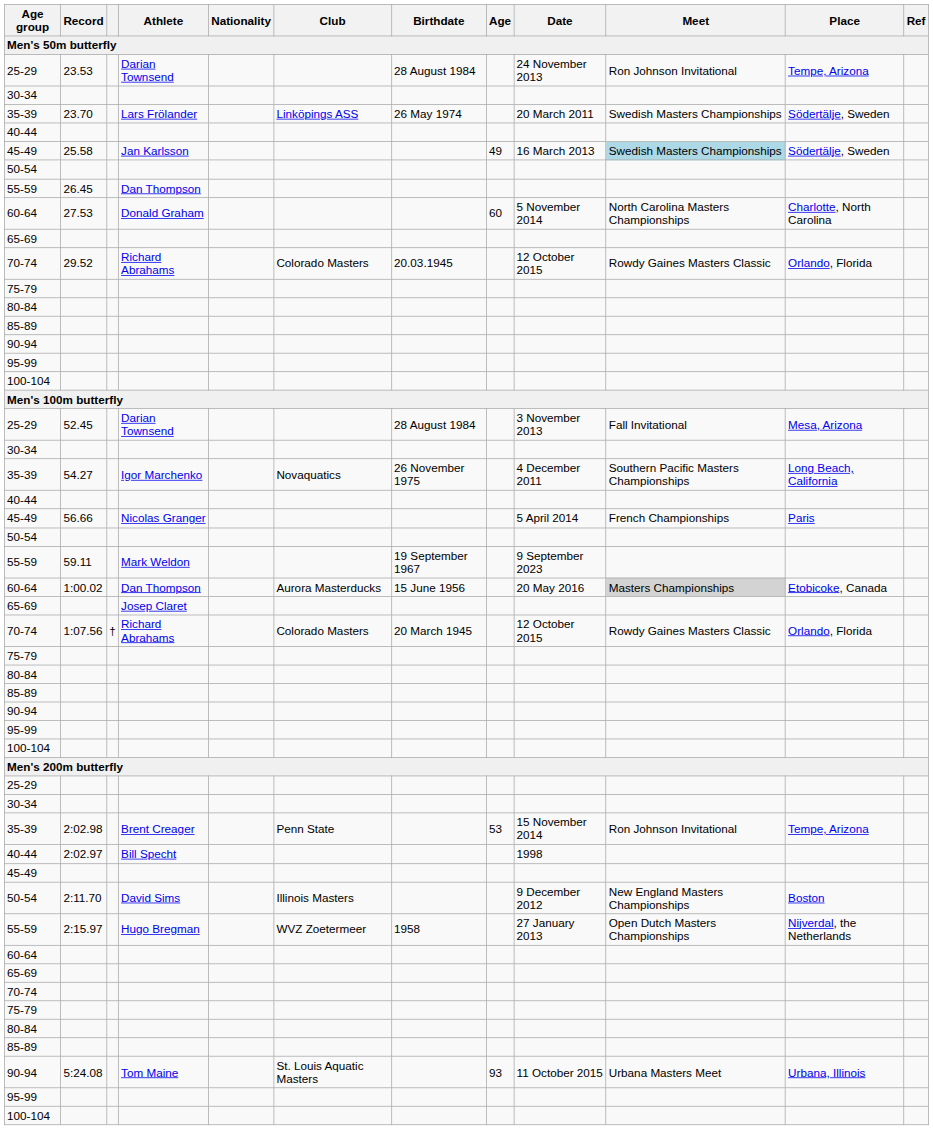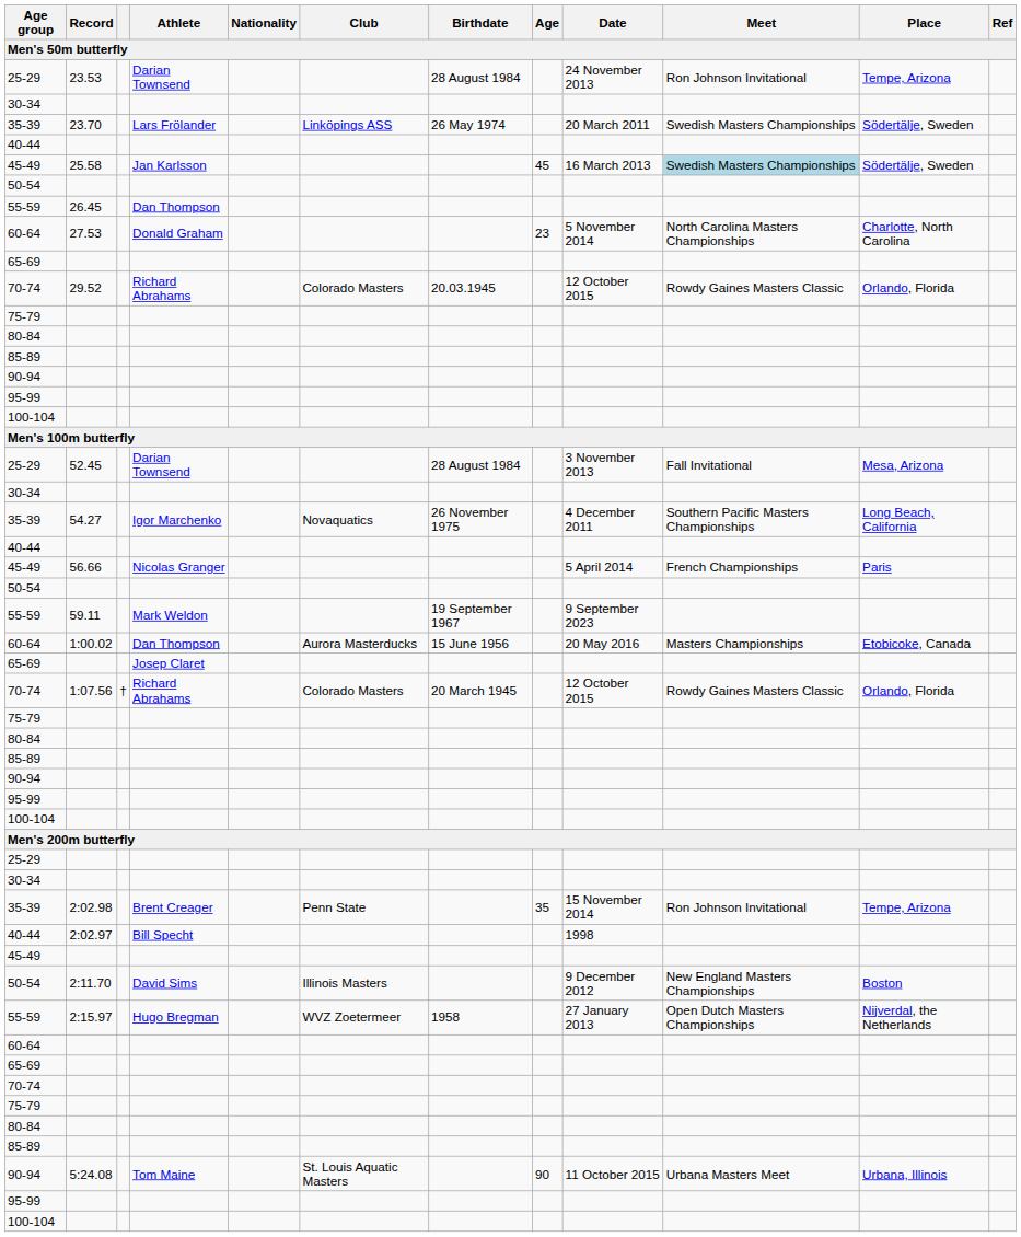 <table class="wikitable" style="font-size:95%; width: 95%;">
 <tr>
 <th>Age group</th>
 <th>Record</th>
 <th></th>
 <th>Athlete</th>
 <th>Nationality</th>
 <th>Club</th>
 <th>Birthdate</th>
 <th>Age</th>
 <th>Date</th>
 <th>Meet</th>
 <th>Place</th>
 <th>Ref</th>
 </tr>
 <tr style="background:#f0f0f0;">
 <td colspan=12><strong>Men's 50m butterfly</strong></td>
 </tr>
 <tr>
 <td>25-29</td>
 <td>23.53</td>
 <td></td>
 <td><a href='#'>Darian Townsend</a></td>
 <td></td>
 <td></td>
 <td>28 August 1984</td>
 <td></td>
 <td>24 November 2013</td>
 <td>Ron Johnson Invitational</td>
 <td><a href='#'>Tempe, Arizona</a></td>
 <td></td>
 </tr>
 <tr>
 <td>30-34</td>
 <td></td>
 <td></td>
 <td></td>
 <td></td>
 <td></td>
 <td></td>
 <td></td>
 <td></td>
 <td></td>
 <td></td>
 <td></td>
 </tr>
 <tr>
 <td>35-39</td>
 <td>23.70</td>
 <td></td>
 <td><a href='#'>Lars Frölander</a></td>
 <td></td>
 <td><a href='#'>Linköpings ASS</a></td>
 <td>26 May 1974</td>
 <td></td>
 <td>20 March 2011</td>
 <td>Swedish Masters Championships</td>
 <td><a href='#'>Södertälje</a>, Sweden</td>
 <td></td>
 </tr>
 <tr>
 <td>40-44</td>
 <td></td>
 <td></td>
 <td></td>
 <td></td>
 <td></td>
 <td></td>
 <td></td>
 <td></td>
 <td></td>
 <td></td>
 <td></td>
 </tr>
 <tr>
 <td>45-49</td>
 <td>25.58</td>
 <td></td>
 <td><a href='#'>Jan Karlsson</a></td>
 <td></td>
 <td></td>
 <td></td>
-<td>49</td>
+<td>45</td>
 <td>16 March 2013</td>
 <td style="background: lightblue;">Swedish Masters Championships</td>
 <td><a href='#'>Södertälje</a>, Sweden</td>
 <td></td>
 </tr>
 <tr>
 <td>50-54</td>
 <td></td>
 <td></td>
 <td></td>
 <td></td>
 <td></td>
 <td></td>
 <td></td>
 <td></td>
 <td></td>
 <td></td>
 <td></td>
 </tr>
 <tr>
 <td>55-59</td>
 <td>26.45</td>
 <td></td>
 <td><a href='#'>Dan Thompson</a></td>
 <td></td>
 <td></td>
 <td></td>
 <td></td>
 <td></td>
 <td></td>
 <td></td>
 <td></td>
 </tr>
 <tr>
 <td>60-64</td>
 <td>27.53</td>
 <td></td>
 <td><a href='#'>Donald Graham</a></td>
 <td></td>
 <td></td>
 <td></td>
-<td>60</td>
+<td>23</td>
 <td>5 November 2014</td>
 <td>North Carolina Masters Championships</td>
 <td><a href='#'>Charlotte</a>, North Carolina</td>
 <td></td>
 </tr>
 <tr>
 <td>65-69</td>
 <td></td>
 <td></td>
 <td></td>
 <td></td>
 <td></td>
 <td></td>
 <td></td>
 <td></td>
 <td></td>
 <td></td>
 <td></td>
 </tr>
 <tr>
 <td>70-74</td>
 <td>29.52</td>
 <td></td>
 <td><a href='#'>Richard Abrahams</a></td>
 <td></td>
 <td>Colorado Masters</td>
 <td>20.03.1945</td>
 <td></td>
 <td>12 October 2015</td>
 <td>Rowdy Gaines Masters Classic</td>
 <td><a href='#'>Orlando</a>, Florida</td>
 <td></td>
 </tr>
 <tr>
 <td>75-79</td>
 <td></td>
 <td></td>
 <td></td>
 <td></td>
 <td></td>
 <td></td>
 <td></td>
 <td></td>
 <td></td>
 <td></td>
 <td></td>
 </tr>
 <tr>
 <td>80-84</td>
 <td></td>
 <td></td>
 <td></td>
 <td></td>
 <td></td>
 <td></td>
 <td></td>
 <td></td>
 <td></td>
 <td></td>
 <td></td>
 </tr>
 <tr>
 <td>85-89</td>
 <td></td>
 <td></td>
 <td></td>
 <td></td>
 <td></td>
 <td></td>
 <td></td>
 <td></td>
 <td></td>
 <td></td>
 <td></td>
 </tr>
 <tr>
 <td>90-94</td>
 <td></td>
 <td></td>
 <td></td>
 <td></td>
 <td></td>
 <td></td>
 <td></td>
 <td></td>
 <td></td>
 <td></td>
 <td></td>
 </tr>
 <tr>
 <td>95-99</td>
 <td></td>
 <td></td>
 <td></td>
 <td></td>
 <td></td>
 <td></td>
 <td></td>
 <td></td>
 <td></td>
 <td></td>
 <td></td>
 </tr>
 <tr>
 <td>100-104</td>
 <td></td>
 <td></td>
 <td></td>
 <td></td>
 <td></td>
 <td></td>
 <td></td>
 <td></td>
 <td></td>
 <td></td>
 <td></td>
 </tr>
 <tr style="background:#f0f0f0;">
 <td colspan=12><strong>Men's 100m butterfly</strong></td>
 </tr>
 <tr>
 <td>25-29</td>
 <td>52.45</td>
 <td></td>
 <td><a href='#'>Darian Townsend</a></td>
 <td></td>
 <td></td>
 <td>28 August 1984</td>
 <td></td>
 <td>3 November 2013</td>
 <td>Fall Invitational</td>
 <td><a href='#'>Mesa, Arizona</a></td>
 <td></td>
 </tr>
 <tr>
 <td>30-34</td>
 <td></td>
 <td></td>
 <td></td>
 <td></td>
 <td></td>
 <td></td>
 <td></td>
 <td></td>
 <td></td>
 <td></td>
 <td></td>
 </tr>
 <tr>
 <td>35-39</td>
 <td>54.27</td>
 <td></td>
 <td><a href='#'>Igor Marchenko</a></td>
 <td></td>
 <td>Novaquatics</td>
 <td>26 November 1975</td>
 <td></td>
 <td>4 December 2011</td>
 <td>Southern Pacific Masters Championships</td>
 <td><a href='#'>Long Beach, California</a></td>
 <td></td>
 </tr>
 <tr>
 <td>40-44</td>
 <td></td>
 <td></td>
 <td></td>
 <td></td>
 <td></td>
 <td></td>
 <td></td>
 <td></td>
 <td></td>
 <td></td>
 <td></td>
 </tr>
 <tr>
 <td>45-49</td>
 <td>56.66</td>
 <td></td>
 <td><a href='#'>Nicolas Granger</a></td>
 <td></td>
 <td></td>
 <td></td>
 <td></td>
 <td>5 April 2014</td>
 <td>French Championships</td>
 <td><a href='#'>Paris</a></td>
 <td></td>
 </tr>
 <tr>
 <td>50-54</td>
 <td></td>
 <td></td>
 <td></td>
 <td></td>
 <td></td>
 <td></td>
 <td></td>
 <td></td>
 <td></td>
 <td></td>
 <td></td>
 </tr>
 <tr>
 <td>55-59</td>
 <td>59.11</td>
 <td></td>
 <td><a href='#'>Mark Weldon</a></td>
 <td></td>
 <td></td>
 <td>19 September 1967</td>
 <td></td>
 <td>9 September 2023</td>
 <td></td>
 <td></td>
 <td></td>
 </tr>
 <tr>
 <td>60-64</td>
 <td>1:00.02</td>
 <td></td>
 <td><a href='#'>Dan Thompson</a></td>
 <td></td>
 <td>Aurora Masterducks</td>
 <td>15 June 1956</td>
 <td></td>
 <td>20 May 2016</td>
-<td style="background: lightgrey;">Masters Championships</td>
+<td>Masters Championships</td>
 <td><a href='#'>Etobicoke</a>, Canada</td>
 <td></td>
 </tr>
 <tr>
 <td>65-69</td>
 <td></td>
 <td></td>
 <td><a href='#'>Josep Claret</a></td>
 <td></td>
 <td></td>
 <td></td>
 <td></td>
 <td></td>
 <td></td>
 <td></td>
 <td></td>
 </tr>
 <tr>
 <td>70-74</td>
 <td>1:07.56</td>
 <td>†</td>
 <td><a href='#'>Richard Abrahams</a></td>
 <td></td>
 <td>Colorado Masters</td>
 <td>20 March 1945</td>
 <td></td>
 <td>12 October 2015</td>
 <td>Rowdy Gaines Masters Classic</td>
 <td><a href='#'>Orlando</a>, Florida</td>
 <td></td>
 </tr>
 <tr>
 <td>75-79</td>
 <td></td>
 <td></td>
 <td></td>
 <td></td>
 <td></td>
 <td></td>
 <td></td>
 <td></td>
 <td></td>
 <td></td>
 <td></td>
 </tr>
 <tr>
 <td>80-84</td>
 <td></td>
 <td></td>
 <td></td>
 <td></td>
 <td></td>
 <td></td>
 <td></td>
 <td></td>
 <td></td>
 <td></td>
 <td></td>
 </tr>
 <tr>
 <td>85-89</td>
 <td></td>
 <td></td>
 <td></td>
 <td></td>
 <td></td>
 <td></td>
 <td></td>
 <td></td>
 <td></td>
 <td></td>
 <td></td>
 </tr>
 <tr>
 <td>90-94</td>
 <td></td>
 <td></td>
 <td></td>
 <td></td>
 <td></td>
 <td></td>
 <td></td>
 <td></td>
 <td></td>
 <td></td>
 <td></td>
 </tr>
 <tr>
 <td>95-99</td>
 <td></td>
 <td></td>
 <td></td>
 <td></td>
 <td></td>
 <td></td>
 <td></td>
 <td></td>
 <td></td>
 <td></td>
 <td></td>
 </tr>
 <tr>
 <td>100-104</td>
 <td></td>
 <td></td>
 <td></td>
 <td></td>
 <td></td>
 <td></td>
 <td></td>
 <td></td>
 <td></td>
 <td></td>
 <td></td>
 </tr>
 <tr style="background:#f0f0f0;">
 <td colspan=12><strong>Men's 200m butterfly</strong></td>
 </tr>
 <tr>
 <td>25-29</td>
 <td></td>
 <td></td>
 <td></td>
 <td></td>
 <td></td>
 <td></td>
 <td></td>
 <td></td>
 <td></td>
 <td></td>
 <td></td>
 </tr>
 <tr>
 <td>30-34</td>
 <td></td>
 <td></td>
 <td></td>
 <td></td>
 <td></td>
 <td></td>
 <td></td>
 <td></td>
 <td></td>
 <td></td>
 <td></td>
 </tr>
 <tr>
 <td>35-39</td>
 <td>2:02.98</td>
 <td></td>
 <td><a href='#'>Brent Creager</a></td>
 <td></td>
 <td>Penn State</td>
 <td></td>
-<td>53</td>
+<td>35</td>
 <td>15 November 2014</td>
 <td>Ron Johnson Invitational</td>
 <td><a href='#'>Tempe, Arizona</a></td>
 <td></td>
 </tr>
 <tr>
 <td>40-44</td>
 <td>2:02.97</td>
 <td></td>
 <td><a href='#'>Bill Specht</a></td>
 <td></td>
 <td></td>
 <td></td>
 <td></td>
 <td>1998</td>
 <td></td>
 <td></td>
 <td></td>
 </tr>
 <tr>
 <td>45-49</td>
 <td></td>
 <td></td>
 <td></td>
 <td></td>
 <td></td>
 <td></td>
 <td></td>
 <td></td>
 <td></td>
 <td></td>
 <td></td>
 </tr>
 <tr>
 <td>50-54</td>
 <td>2:11.70</td>
 <td></td>
 <td><a href='#'>David Sims</a></td>
 <td></td>
 <td>Illinois Masters</td>
 <td></td>
 <td></td>
 <td>9 December 2012</td>
 <td>New England Masters Championships</td>
 <td><a href='#'>Boston</a></td>
 <td></td>
 </tr>
 <tr>
 <td>55-59</td>
 <td>2:15.97</td>
 <td></td>
 <td><a href='#'>Hugo Bregman</a></td>
 <td></td>
 <td>WVZ Zoetermeer</td>
 <td>1958</td>
 <td></td>
 <td>27 January 2013</td>
 <td>Open Dutch Masters Championships</td>
 <td><a href='#'>Nijverdal</a>, the Netherlands</td>
 <td></td>
 </tr>
 <tr>
 <td>60-64</td>
 <td></td>
 <td></td>
 <td></td>
 <td></td>
 <td></td>
 <td></td>
 <td></td>
 <td></td>
 <td></td>
 <td></td>
 <td></td>
 </tr>
 <tr>
 <td>65-69</td>
 <td></td>
 <td></td>
 <td></td>
 <td></td>
 <td></td>
 <td></td>
 <td></td>
 <td></td>
 <td></td>
 <td></td>
 <td></td>
 </tr>
 <tr>
 <td>70-74</td>
 <td></td>
 <td></td>
 <td></td>
 <td></td>
 <td></td>
 <td></td>
 <td></td>
 <td></td>
 <td></td>
 <td></td>
 <td></td>
 </tr>
 <tr>
 <td>75-79</td>
 <td></td>
 <td></td>
 <td></td>
 <td></td>
 <td></td>
 <td></td>
 <td></td>
 <td></td>
 <td></td>
 <td></td>
 <td></td>
 </tr>
 <tr>
 <td>80-84</td>
 <td></td>
 <td></td>
 <td></td>
 <td></td>
 <td></td>
 <td></td>
 <td></td>
 <td></td>
 <td></td>
 <td></td>
 <td></td>
 </tr>
 <tr>
 <td>85-89</td>
 <td></td>
 <td></td>
 <td></td>
 <td></td>
 <td></td>
 <td></td>
 <td></td>
 <td></td>
 <td></td>
 <td></td>
 <td></td>
 </tr>
 <tr>
 <td>90-94</td>
 <td>5:24.08</td>
 <td></td>
 <td><a href='#'>Tom Maine</a></td>
 <td></td>
 <td>St. Louis Aquatic Masters</td>
 <td></td>
-<td>93</td>
+<td>90</td>
 <td>11 October 2015</td>
 <td>Urbana Masters Meet</td>
 <td><a href='#'>Urbana, Illinois</a></td>
 <td></td>
 </tr>
 <tr>
 <td>95-99</td>
 <td></td>
 <td></td>
 <td></td>
 <td></td>
 <td></td>
 <td></td>
 <td></td>
 <td></td>
 <td></td>
 <td></td>
 <td></td>
 </tr>
 <tr>
 <td>100-104</td>
 <td></td>
 <td></td>
 <td></td>
 <td></td>
 <td></td>
 <td></td>
 <td></td>
 <td></td>
 <td></td>
 <td></td>
 <td></td>
 </tr>
 </table>
